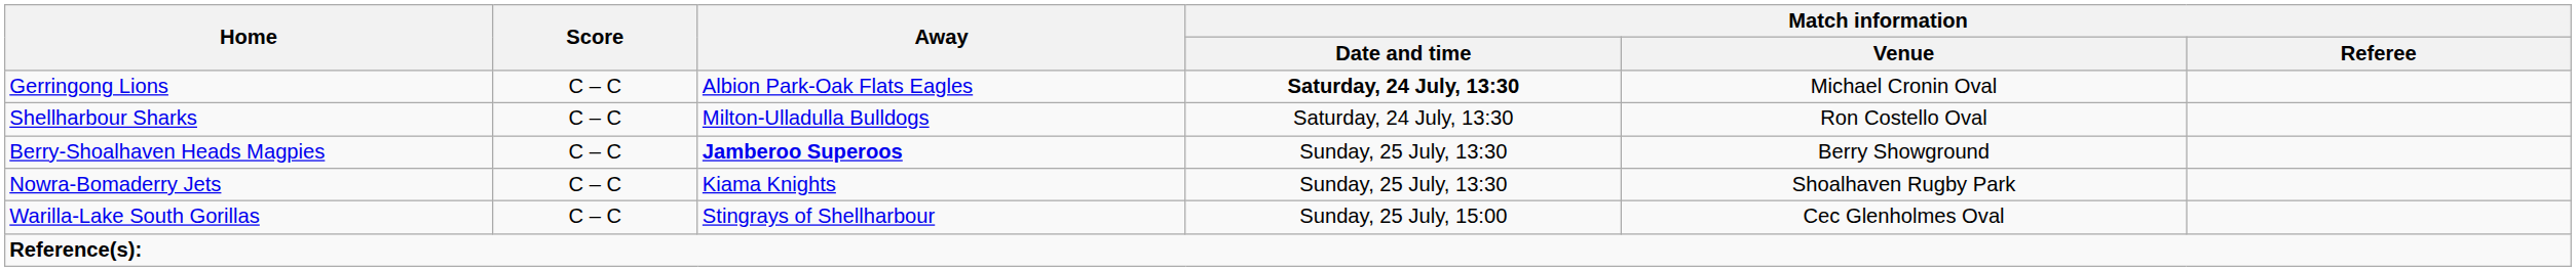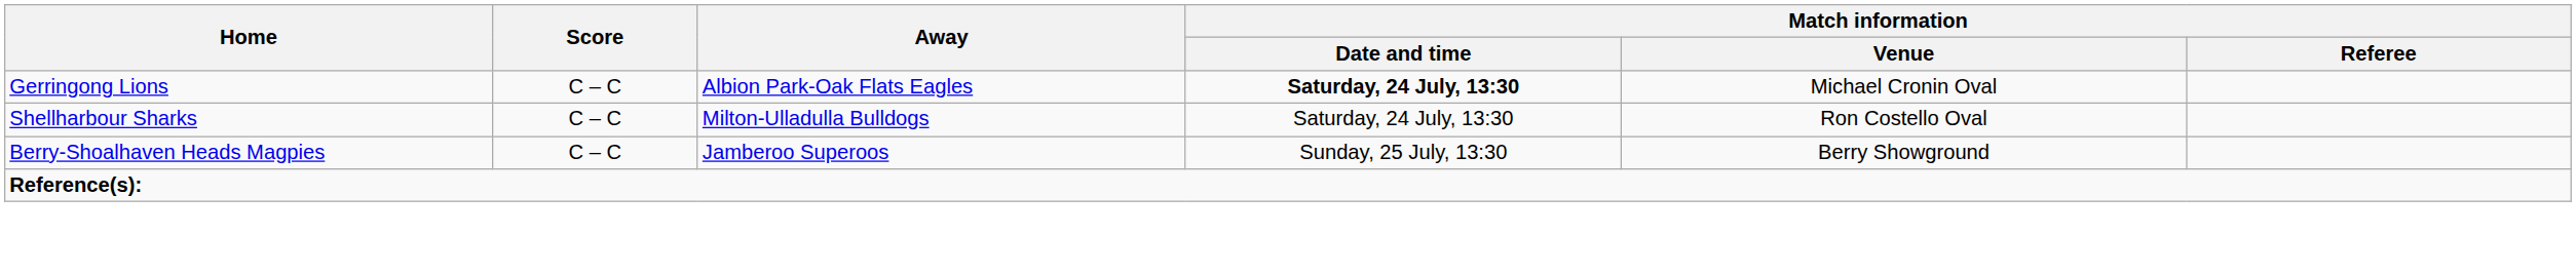 <table class="wikitable" width="100% text-align:center;">
 <tr>
 <th rowspan="2" width="19%">Home</th>
 <th rowspan="2" width="8%">Score</th>
 <th rowspan="2" width="19%">Away</th>
 <th colspan="3">Match information</th>
 </tr>
 <tr bgcolor="#CCCCCC">
 <th width="17%">Date and time</th>
 <th width="22%">Venue</th>
 <th>Referee</th>
 </tr>
 <tr>
 <td> <a href='#'>Gerringong Lions</a></td>
 <td style="text-align:center;">C – C</td>
 <td> <a href='#'>Albion Park-Oak Flats Eagles</a></td>
 <td style="text-align:center;"><strong>Saturday, 24 July, 13:30</strong></td>
 <td style="text-align:center;">Michael Cronin Oval</td>
 <td style="text-align:center;"></td>
 </tr>
 <tr>
 <td> <a href='#'>Shellharbour Sharks</a></td>
 <td style="text-align:center;">C – C</td>
 <td> <a href='#'>Milton-Ulladulla Bulldogs</a></td>
 <td style="text-align:center;">Saturday, 24 July, 13:30</td>
 <td style="text-align:center;">Ron Costello Oval</td>
 <td style="text-align:center;"></td>
 </tr>
 <tr>
 <td> <a href='#'>Berry-Shoalhaven Heads Magpies</a></td>
 <td style="text-align:center;">C – C</td>
-<td><strong> <a href='#'>Jamberoo Superoos</a></strong></td>
+<td> <a href='#'>Jamberoo Superoos</a></td>
 <td style="text-align:center;">Sunday, 25 July, 13:30</td>
 <td style="text-align:center;">Berry Showground</td>
-<td style="text-align:center;"></td>
-</tr>
-<tr>
-<td> <a href='#'>Nowra-Bomaderry Jets</a></td>
-<td style="text-align:center;">C – C</td>
-<td> <a href='#'>Kiama Knights</a></td>
-<td style="text-align:center;">Sunday, 25 July, 13:30</td>
-<td style="text-align:center;">Shoalhaven Rugby Park</td>
-<td style="text-align:center;"></td>
-</tr>
-<tr>
-<td> <a href='#'>Warilla-Lake South Gorillas</a></td>
-<td style="text-align:center;">C – C</td>
-<td> <a href='#'>Stingrays of Shellharbour</a></td>
-<td style="text-align:center;">Sunday, 25 July, 15:00</td>
-<td style="text-align:center;">Cec Glenholmes Oval</td>
 <td style="text-align:center;"></td>
 </tr>
 <tr>
 <td colspan="6"><strong>Reference(s):</strong></td>
 </tr>
 </table>
